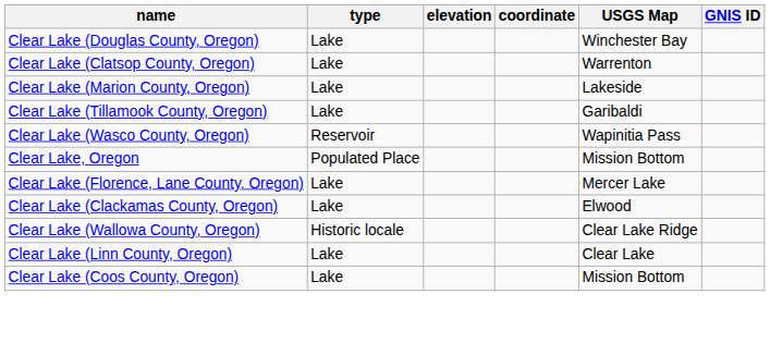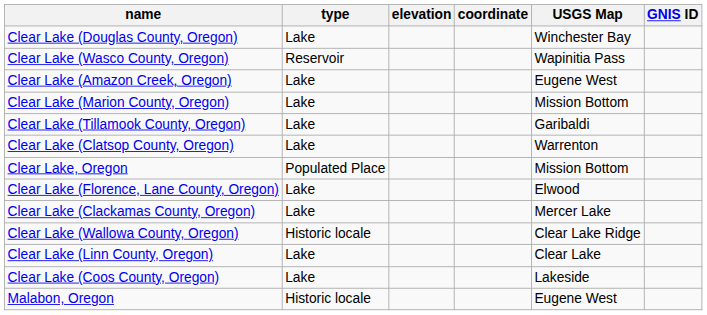 <table class="wikitable sortable">
 <tr>
 <th>name</th>
 <th>type</th>
 <th>elevation</th>
 <th>coordinate</th>
 <th>USGS Map</th>
 <th><a href='#'>GNIS</a> ID</th>
 </tr>
 <tr>
 <td><a href='#'>Clear Lake (Douglas County, Oregon)</a></td>
 <td>Lake</td>
 <td></td>
 <td></td>
 <td>Winchester Bay</td>
 <td></td>
 </tr>
 <tr>
-<td><a href='#'>Clear Lake (Clatsop County, Oregon)</a></td>
+<td><a href='#'>Clear Lake (Wasco County, Oregon)</a></td>
+<td>Reservoir</td>
+<td></td>
+<td></td>
+<td>Wapinitia Pass</td>
+<td></td>
+</tr>
+<tr>
+<td><a href='#'>Clear Lake (Amazon Creek, Oregon)</a></td>
 <td>Lake</td>
 <td></td>
 <td></td>
-<td>Warrenton</td>
+<td>Eugene West</td>
 <td></td>
 </tr>
 <tr>
 <td><a href='#'>Clear Lake (Marion County, Oregon)</a></td>
 <td>Lake</td>
 <td></td>
 <td></td>
-<td>Lakeside</td>
+<td>Mission Bottom</td>
 <td></td>
 </tr>
 <tr>
 <td><a href='#'>Clear Lake (Tillamook County, Oregon)</a></td>
 <td>Lake</td>
 <td></td>
 <td></td>
 <td>Garibaldi</td>
 <td></td>
 </tr>
 <tr>
-<td><a href='#'>Clear Lake (Wasco County, Oregon)</a></td>
-<td>Reservoir</td>
+<td><a href='#'>Clear Lake (Clatsop County, Oregon)</a></td>
+<td>Lake</td>
 <td></td>
 <td></td>
-<td>Wapinitia Pass</td>
+<td>Warrenton</td>
 <td></td>
 </tr>
 <tr>
 <td><a href='#'>Clear Lake, Oregon</a></td>
 <td>Populated Place</td>
 <td></td>
 <td></td>
 <td>Mission Bottom</td>
 <td></td>
 </tr>
 <tr>
 <td><a href='#'>Clear Lake (Florence, Lane County, Oregon)</a></td>
 <td>Lake</td>
 <td></td>
 <td></td>
-<td>Mercer Lake</td>
+<td>Elwood</td>
 <td></td>
 </tr>
 <tr>
 <td><a href='#'>Clear Lake (Clackamas County, Oregon)</a></td>
 <td>Lake</td>
 <td></td>
 <td></td>
-<td>Elwood</td>
+<td>Mercer Lake</td>
 <td></td>
 </tr>
 <tr>
 <td><a href='#'>Clear Lake (Wallowa County, Oregon)</a></td>
 <td>Historic locale</td>
 <td></td>
 <td></td>
 <td>Clear Lake Ridge</td>
 <td></td>
 </tr>
 <tr>
 <td><a href='#'>Clear Lake (Linn County, Oregon)</a></td>
 <td>Lake</td>
 <td></td>
 <td></td>
 <td>Clear Lake</td>
 <td></td>
 </tr>
 <tr>
 <td><a href='#'>Clear Lake (Coos County, Oregon)</a></td>
 <td>Lake</td>
 <td></td>
 <td></td>
-<td>Mission Bottom</td>
+<td>Lakeside</td>
+<td></td>
+</tr>
+<tr>
+<td><a href='#'>Malabon, Oregon</a></td>
+<td>Historic locale</td>
+<td></td>
+<td></td>
+<td>Eugene West</td>
 <td></td>
 </tr>
 </table>
